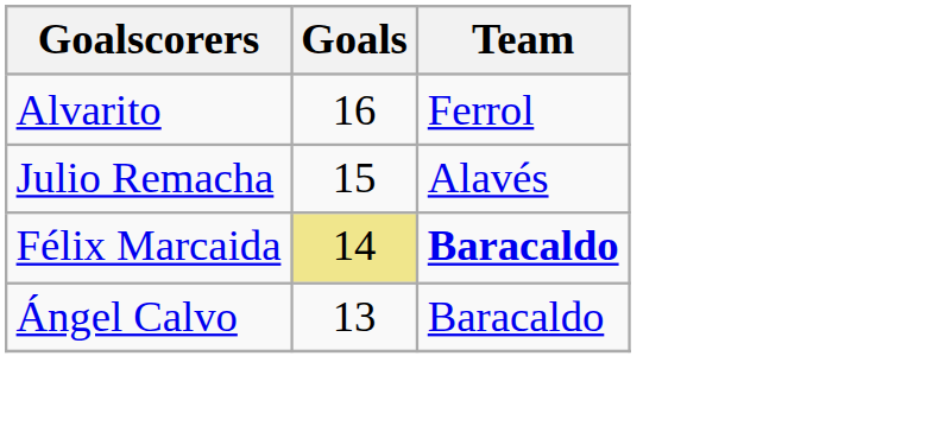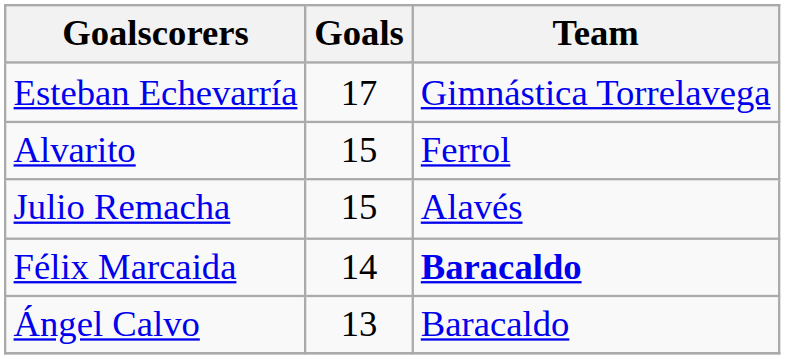 <table class="wikitable sortable" class="wikitable">
 <tr style="background:#ccc; text-align:center;">
 <th>Goalscorers</th>
 <th>Goals</th>
 <th>Team</th>
 </tr>
 <tr>
+<td> <a href='#'>Esteban Echevarría</a></td>
+<td style="text-align:center;">17</td>
+<td><a href='#'>Gimnástica Torrelavega</a></td>
+</tr>
+<tr>
 <td> <a href='#'>Alvarito</a></td>
-<td style="text-align:center;">16</td>
+<td style="text-align:center;">15</td>
 <td><a href='#'>Ferrol</a></td>
 </tr>
 <tr>
 <td> <a href='#'>Julio Remacha</a></td>
 <td style="text-align:center;">15</td>
 <td><a href='#'>Alavés</a></td>
 </tr>
 <tr>
 <td> <a href='#'>Félix Marcaida</a></td>
-<td style="background: khaki; text-align:center;">14</td>
+<td style="text-align:center;">14</td>
 <td><strong><a href='#'>Baracaldo</a></strong></td>
 </tr>
 <tr>
 <td> <a href='#'>Ángel Calvo</a></td>
 <td style="text-align:center;">13</td>
 <td><a href='#'>Baracaldo</a></td>
 </tr>
 <tr>
 </tr>
 </table>
